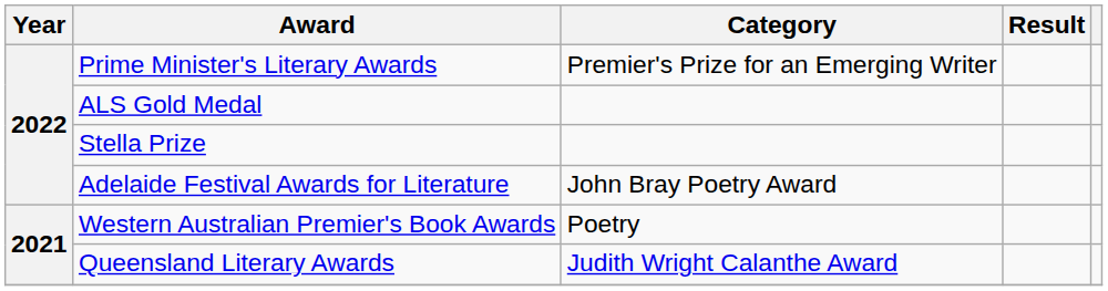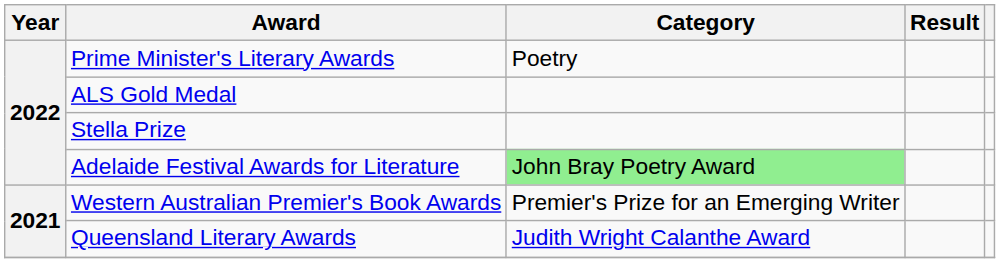 <table class="wikitable sortable">
 <tr>
 <th>Year</th>
 <th>Award</th>
 <th>Category</th>
 <th>Result</th>
 <th></th>
 </tr>
 <tr>
 <th rowspan="4">2022</th>
 <td><a href='#'>Prime Minister's Literary Awards</a></td>
-<td>Premier's Prize for an Emerging Writer</td>
+<td>Poetry</td>
 <td></td>
 <td></td>
 </tr>
 <tr>
 <td><a href='#'>ALS Gold Medal</a></td>
 <td></td>
 <td></td>
 <td></td>
 </tr>
 <tr>
 <td><a href='#'>Stella Prize</a></td>
 <td></td>
 <td></td>
 <td></td>
 </tr>
 <tr>
 <td><a href='#'>Adelaide Festival Awards for Literature</a></td>
-<td>John Bray Poetry Award</td>
+<td style="background: lightgreen;">John Bray Poetry Award</td>
 <td></td>
 <td></td>
 </tr>
 <tr>
 <th rowspan = "2">2021</th>
 <td><a href='#'>Western Australian Premier's Book Awards</a></td>
-<td>Poetry</td>
+<td>Premier's Prize for an Emerging Writer</td>
 <td></td>
 <td></td>
 </tr>
 <tr>
 <td><a href='#'>Queensland Literary Awards</a></td>
 <td><a href='#'>Judith Wright Calanthe Award</a></td>
 <td></td>
 <td></td>
 </tr>
 <tr>
 </tr>
 </table>
